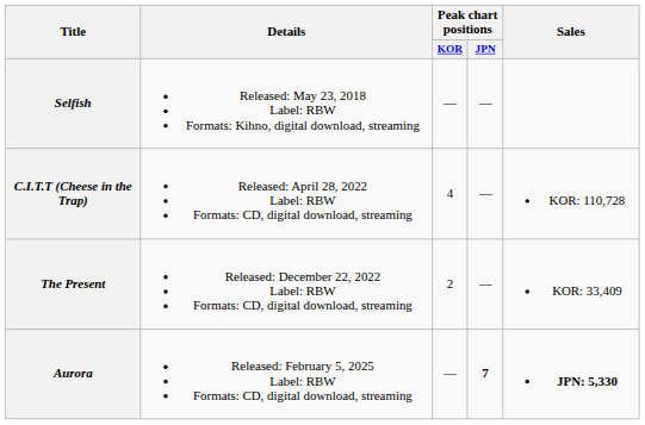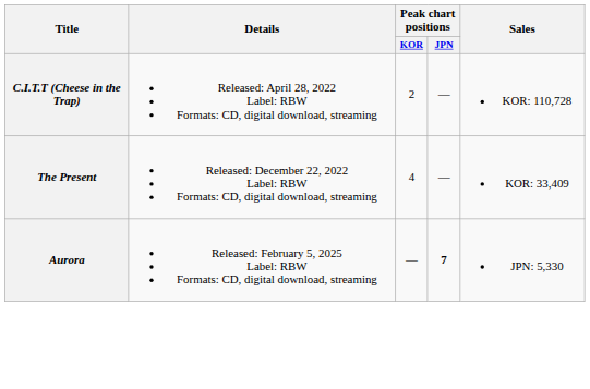 <table class="wikitable plainrowheaders" style="text-align:center">
 <tr>
 <th rowspan="2" style="width:10em">Title</th>
 <th rowspan="2" style="width:22em">Details</th>
 <th colspan="2" scope="col" style="width:5em">Peak chart positions</th>
 <th rowspan="2" style="width:10em">Sales</th>
 </tr>
 <tr>
 <th scope="col" style="width:2.5em;font-size:85%"><a href='#'>KOR</a><br></th>
 <th scope="col" style="width:2.5em;font-size:85%"><a href='#'>JPN</a><br></th>
 </tr>
 <tr>
-<th scope="row"><em>Selfish</em></th>
-<td><br><ul><li>Released: May 23, 2018</li><li>Label: RBW</li><li>Formats: Kihno, digital download, streaming</li></ul></td>
-<td>—</td>
-<td>—</td>
-<td></td>
-</tr>
-<tr>
 <th scope="row"><em>C.I.T.T (Cheese in the Trap)</em></th>
 <td><br><ul><li>Released: April 28, 2022</li><li>Label: RBW</li><li>Formats: CD, digital download, streaming</li></ul></td>
-<td>4</td>
+<td>2</td>
 <td>—</td>
 <td><br><ul><li>KOR: 110,728</li></ul></td>
 </tr>
 <tr>
 <th scope="row"><em>The Present</em></th>
 <td><br><ul><li>Released: December 22, 2022</li><li>Label: RBW</li><li>Formats: CD, digital download, streaming</li></ul></td>
-<td>2</td>
+<td>4</td>
 <td>—</td>
 <td><br><ul><li>KOR: 33,409</li></ul></td>
 </tr>
 <tr>
 <th scope="row"><em>Aurora</em></th>
 <td><br><ul><li>Released: February 5, 2025</li><li>Label: RBW</li><li>Formats: CD, digital download, streaming</li></ul></td>
 <td>—</td>
 <td><strong>7</strong></td>
-<td><strong><br><ul><li>JPN: 5,330</li></ul></strong></td>
+<td><br><ul><li>JPN: 5,330</li></ul></td>
 </tr>
 </table>
